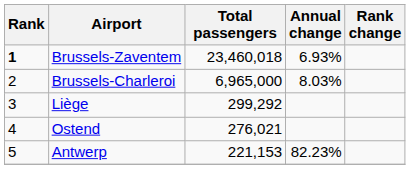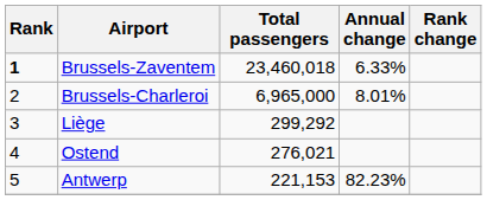 <table class="wikitable">
 <tr>
 <th>Rank</th>
 <th>Airport</th>
 <th style="width:100px">Total<br>passengers</th>
 <th>Annual<br>change</th>
 <th>Rank<br>change</th>
 </tr>
 <tr>
 <td><strong>1</strong></td>
 <td><a href='#'>Brussels-Zaventem</a></td>
 <td align="right">23,460,018</td>
-<td align="right">6.93%</td>
+<td align="right">6.33%</td>
 <td align="center"></td>
 </tr>
 <tr>
 <td>2</td>
 <td><a href='#'>Brussels-Charleroi</a></td>
 <td align="right">6,965,000</td>
-<td align="right">8.03%</td>
+<td align="right">8.01%</td>
 <td align="center"></td>
 </tr>
 <tr>
 <td>3</td>
 <td><a href='#'>Liège</a></td>
 <td align="right">299,292</td>
 <td align="right"></td>
 <td align="center"></td>
 </tr>
 <tr>
 <td>4</td>
 <td><a href='#'>Ostend</a></td>
 <td align="right">276,021</td>
 <td align="right"></td>
 <td align="center"></td>
 </tr>
 <tr>
 <td>5</td>
 <td><a href='#'>Antwerp</a></td>
 <td align="right">221,153</td>
 <td align="right">82.23%</td>
 <td align="center"></td>
 </tr>
 <tr>
 </tr>
 </table>
